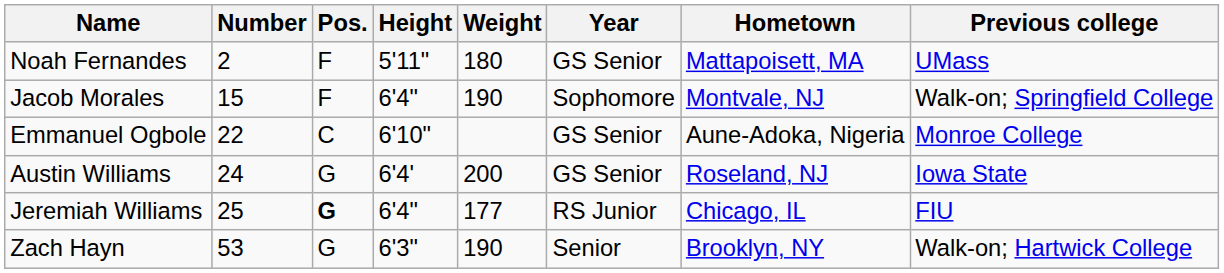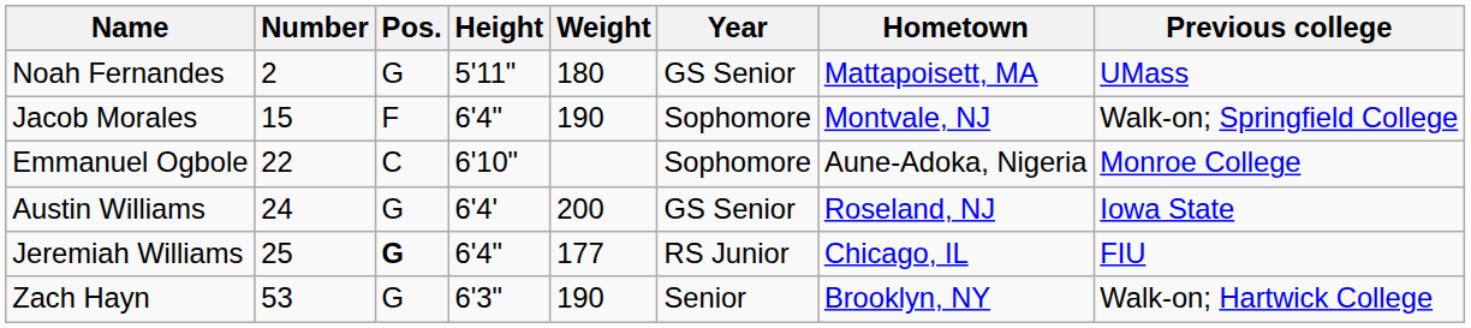 <table class="wikitable sortable" border="1">
 <tr>
 <th>Name</th>
 <th>Number</th>
 <th>Pos.</th>
 <th>Height</th>
 <th>Weight</th>
 <th>Year</th>
 <th>Hometown</th>
 <th class="unsortable">Previous college</th>
 </tr>
 <tr>
 <td>Noah Fernandes</td>
 <td>2</td>
-<td>F</td>
+<td>G</td>
 <td>5'11"</td>
 <td>180</td>
 <td>GS Senior</td>
 <td><a href='#'>Mattapoisett, MA</a></td>
 <td><a href='#'>UMass</a></td>
 </tr>
 <tr>
 <td>Jacob Morales</td>
 <td>15</td>
 <td>F</td>
 <td>6'4"</td>
 <td>190</td>
 <td>Sophomore</td>
 <td><a href='#'>Montvale, NJ</a></td>
 <td>Walk-on; <a href='#'>Springfield College</a></td>
 </tr>
 <tr>
 <td>Emmanuel Ogbole</td>
 <td>22</td>
 <td>C</td>
 <td>6'10"</td>
 <td></td>
-<td>GS Senior</td>
+<td>Sophomore</td>
 <td>Aune-Adoka, Nigeria</td>
 <td><a href='#'>Monroe College</a></td>
 </tr>
 <tr>
 <td>Austin Williams</td>
 <td>24</td>
 <td>G</td>
 <td>6'4'</td>
 <td>200</td>
 <td>GS Senior</td>
 <td><a href='#'>Roseland, NJ</a></td>
 <td><a href='#'>Iowa State</a></td>
 </tr>
 <tr>
 <td>Jeremiah Williams</td>
 <td>25</td>
 <td><strong>G</strong></td>
 <td>6'4"</td>
 <td>177</td>
 <td>RS Junior</td>
 <td><a href='#'>Chicago, IL</a></td>
 <td><a href='#'>FIU</a></td>
 </tr>
 <tr>
 <td>Zach Hayn</td>
 <td>53</td>
 <td>G</td>
 <td>6'3"</td>
 <td>190</td>
 <td>Senior</td>
 <td><a href='#'>Brooklyn, NY</a></td>
 <td>Walk-on; <a href='#'>Hartwick College</a></td>
 </tr>
 </table>
